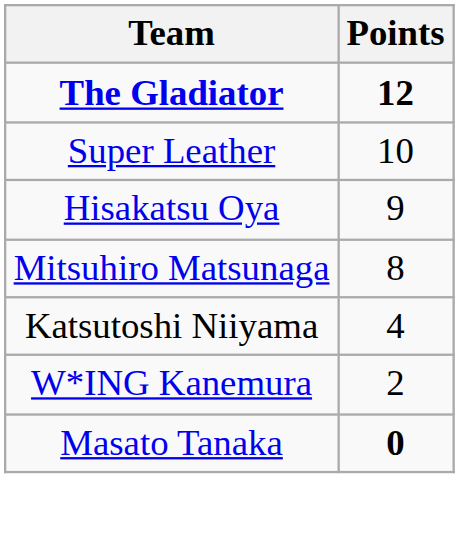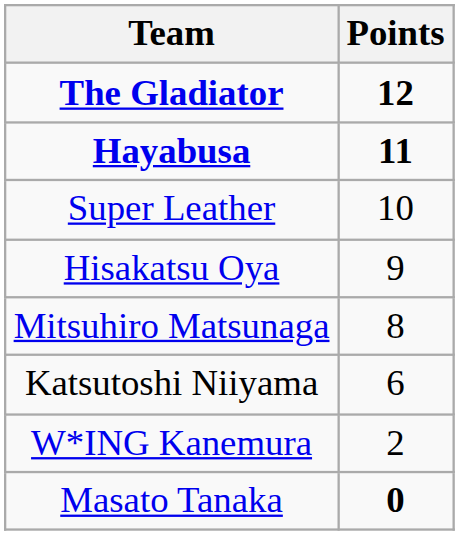 <table class="wikitable" style="text-align:center">
 <tr>
 <th>Team</th>
 <th>Points</th>
 </tr>
 <tr>
 <td><strong><a href='#'>The Gladiator</a></strong></td>
 <td><strong>12</strong></td>
+</tr>
+<tr>
+<td><strong><a href='#'>Hayabusa</a></strong></td>
+<td><strong>11</strong></td>
 </tr>
 <tr>
 <td><a href='#'>Super Leather</a></td>
 <td>10</td>
 </tr>
 <tr>
 <td><a href='#'>Hisakatsu Oya</a></td>
 <td>9</td>
 </tr>
 <tr>
 <td><a href='#'>Mitsuhiro Matsunaga</a></td>
 <td>8</td>
 </tr>
 <tr>
 <td>Katsutoshi Niiyama</td>
-<td>4</td>
+<td>6</td>
 </tr>
 <tr>
 <td><a href='#'>W*ING Kanemura</a></td>
 <td>2</td>
 </tr>
 <tr>
 <td><a href='#'>Masato Tanaka</a></td>
 <td><strong>0</strong></td>
 </tr>
 </table>
